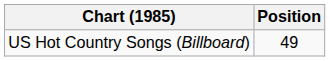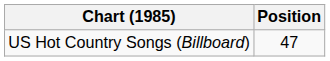 <table class="wikitable">
 <tr>
 <th>Chart (1985)</th>
 <th>Position</th>
 </tr>
 <tr>
 <td>US Hot Country Songs (<em>Billboard</em>)</td>
-<td align="center">49</td>
+<td align="center">47</td>
 </tr>
 </table>
